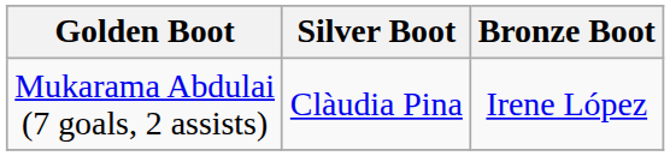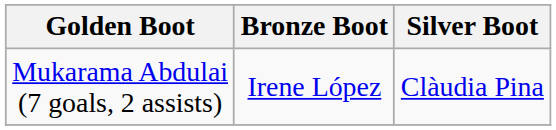 <table class=wikitable style="text-align:center; margin:auto">
 <tr>
 <th>Golden Boot</th>
+<th>Bronze Boot</th>
 <th>Silver Boot</th>
-<th>Bronze Boot</th>
 </tr>
 <tr>
 <td> <a href='#'>Mukarama Abdulai</a><br>(7 goals, 2 assists)</td>
+<td> <a href='#'>Irene López</a></td>
 <td> <a href='#'>Clàudia Pina</a></td>
-<td> <a href='#'>Irene López</a></td>
 </tr>
 </table>
